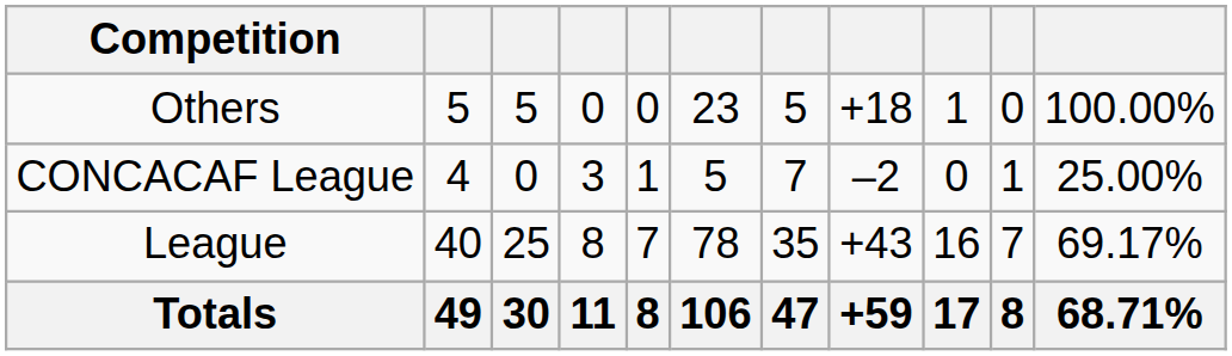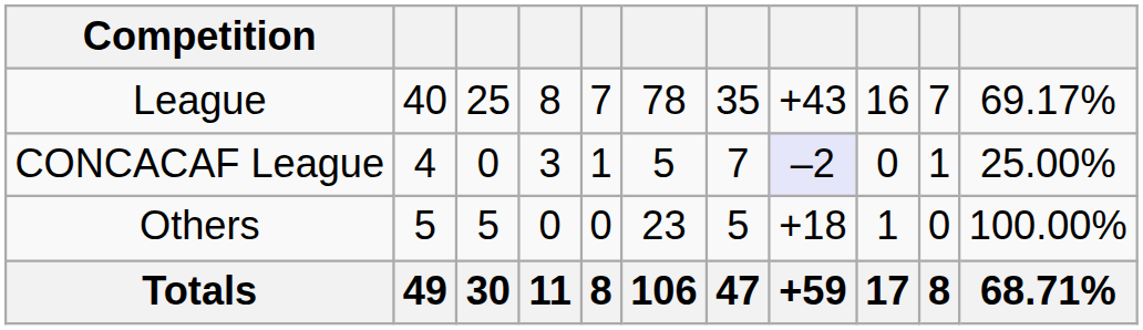 <table class="wikitable">
 <tr>
 <th>Competition</th>
 <th></th>
 <th></th>
 <th></th>
 <th></th>
 <th></th>
 <th></th>
 <th></th>
 <th></th>
 <th></th>
 <th></th>
 </tr>
 <tr align=center>
+<td>League</td>
+<td>40</td>
+<td>25</td>
+<td>8</td>
+<td>7</td>
+<td>78</td>
+<td>35</td>
+<td>+43</td>
+<td>16</td>
+<td>7</td>
+<td>69.17%</td>
+</tr>
+<tr align=center>
+<td>CONCACAF League</td>
+<td>4</td>
+<td>0</td>
+<td>3</td>
+<td>1</td>
+<td>5</td>
+<td>7</td>
+<td style="background: lavender;">–2</td>
+<td>0</td>
+<td>1</td>
+<td>25.00%</td>
+</tr>
+<tr align=center>
 <td>Others</td>
 <td>5</td>
 <td>5</td>
 <td>0</td>
 <td>0</td>
 <td>23</td>
 <td>5</td>
 <td>+18</td>
 <td>1</td>
 <td>0</td>
 <td>100.00%</td>
-</tr>
-<tr align=center>
-<td>CONCACAF League</td>
-<td>4</td>
-<td>0</td>
-<td>3</td>
-<td>1</td>
-<td>5</td>
-<td>7</td>
-<td>–2</td>
-<td>0</td>
-<td>1</td>
-<td>25.00%</td>
-</tr>
-<tr align=center>
-<td>League</td>
-<td>40</td>
-<td>25</td>
-<td>8</td>
-<td>7</td>
-<td>78</td>
-<td>35</td>
-<td>+43</td>
-<td>16</td>
-<td>7</td>
-<td>69.17%</td>
 </tr>
 <tr>
 <th>Totals</th>
 <th>49</th>
 <th>30</th>
 <th>11</th>
 <th>8</th>
 <th>106</th>
 <th>47</th>
 <th>+59</th>
 <th>17</th>
 <th>8</th>
 <th>68.71%</th>
 </tr>
 </table>
